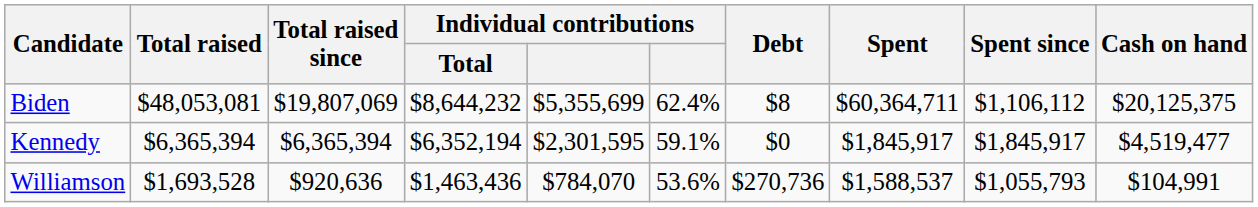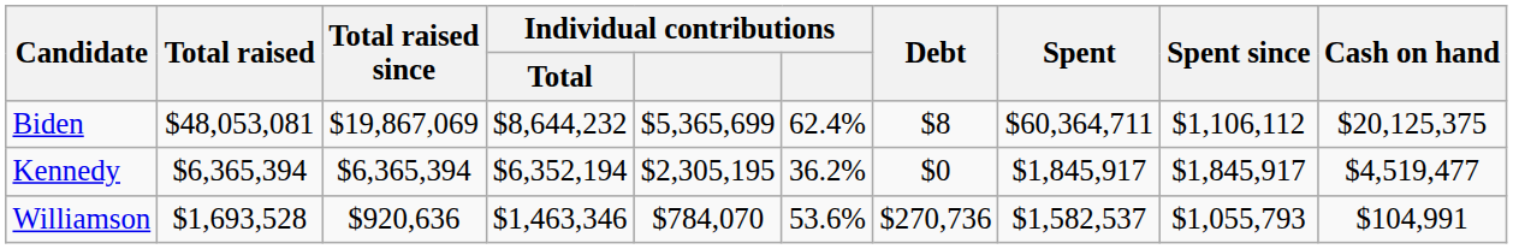 <table class="wikitable sortable" style="text-align:center;">
 <tr>
 <th scope="col" rowspan=2>Candidate</th>
 <th scope="col" data-sort-type=currency rowspan=2>Total raised</th>
 <th scope="col" data-sort-type=currency rowspan=2>Total raised<br>since </th>
 <th scope="col" colspan=3>Individual contributions</th>
 <th scope="col" data-sort-type=currency rowspan=2>Debt</th>
 <th scope="col" data-sort-type=currency rowspan=2>Spent</th>
 <th scope="col" data-sort-type=currency rowspan=2>Spent since<br></th>
 <th scope="col" data-sort-type=currency rowspan=2>Cash on hand</th>
 </tr>
 <tr>
 <th scope="col" data-sort-type=currency>Total</th>
 <th scope="col" data-sort-type=currency></th>
 <th scope="col" data-sort-type=number></th>
 </tr>
 <tr>
 <td style="text-align: left;"><a href='#'>Biden</a></td>
 <td>$48,053,081</td>
-<td>$19,807,069</td>
+<td>$19,867,069</td>
 <td>$8,644,232</td>
-<td>$5,355,699</td>
+<td>$5,365,699</td>
 <td>62.4%</td>
 <td>$8</td>
 <td>$60,364,711</td>
 <td>$1,106,112</td>
 <td>$20,125,375</td>
 </tr>
 <tr>
 <td style="text-align: left;"><a href='#'>Kennedy</a></td>
 <td>$6,365,394</td>
 <td>$6,365,394</td>
 <td>$6,352,194</td>
-<td>$2,301,595</td>
-<td>59.1%</td>
+<td>$2,305,195</td>
+<td>36.2%</td>
 <td>$0</td>
 <td>$1,845,917</td>
 <td>$1,845,917</td>
 <td>$4,519,477</td>
 </tr>
 <tr>
 <td style="text-align: left;"><a href='#'>Williamson</a></td>
 <td>$1,693,528</td>
 <td>$920,636</td>
-<td>$1,463,436</td>
+<td>$1,463,346</td>
 <td>$784,070</td>
 <td>53.6%</td>
 <td>$270,736</td>
-<td>$1,588,537</td>
+<td>$1,582,537</td>
 <td>$1,055,793</td>
 <td>$104,991</td>
 </tr>
 </table>
